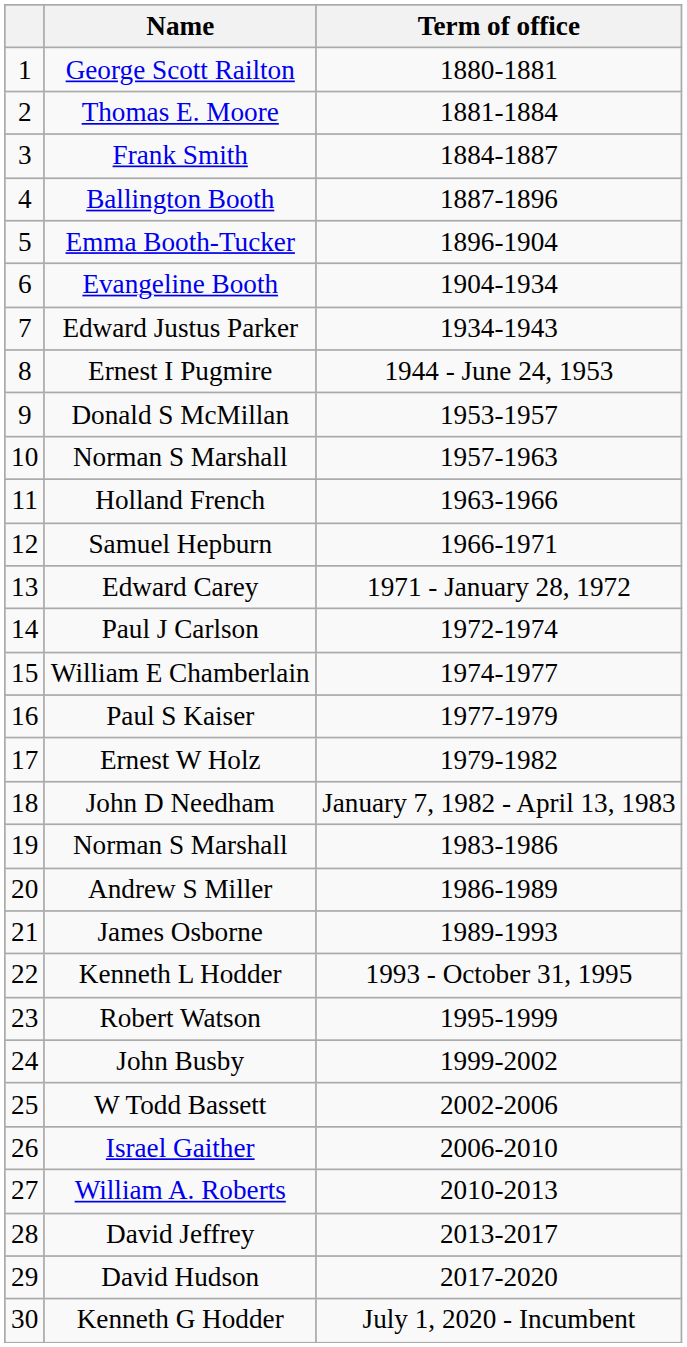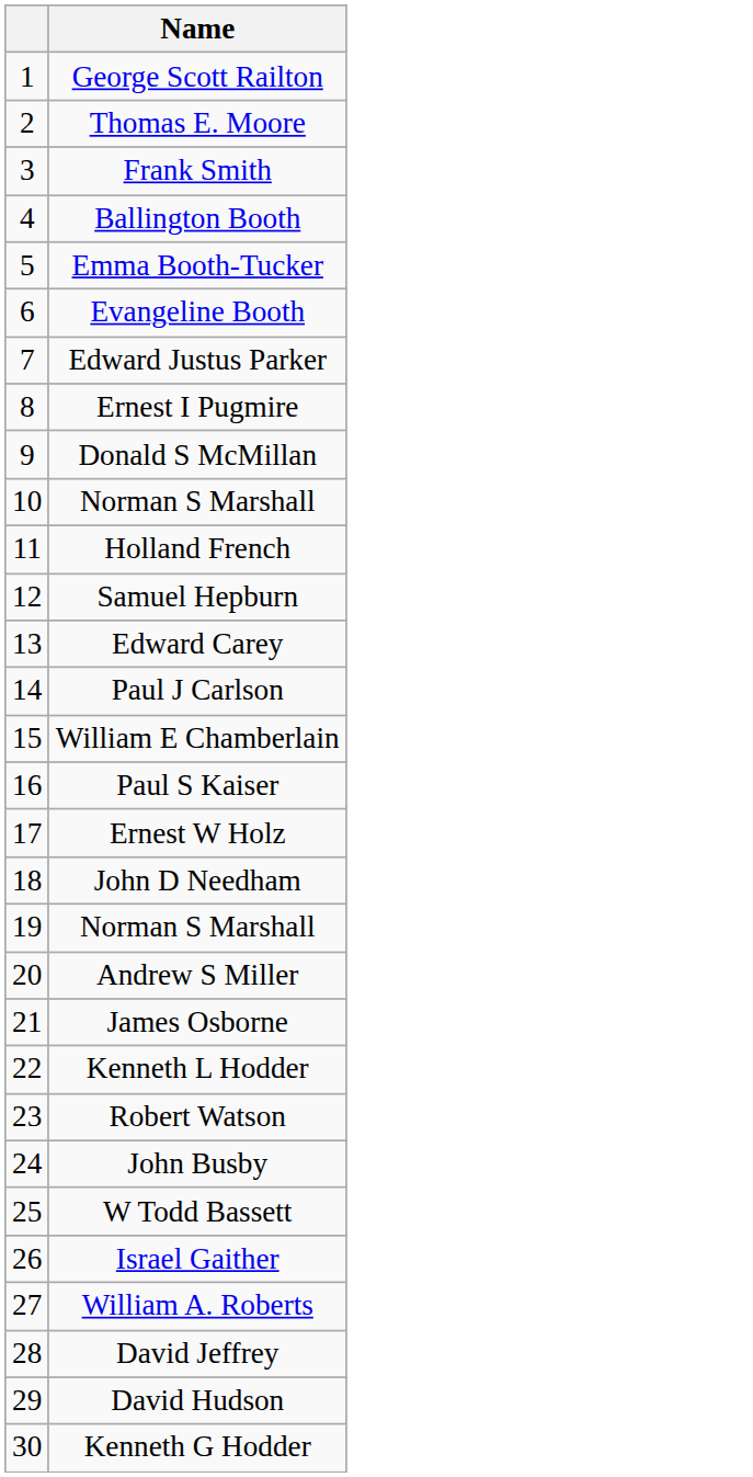 <table class="wikitable" style="text-align:center">
 <tr>
 <th></th>
 <th>Name</th>
-<th>Term of office</th>
 </tr>
 <tr>
 <td>1</td>
 <td><a href='#'>George Scott Railton</a></td>
-<td>1880-1881</td>
 </tr>
 <tr>
 <td>2</td>
 <td><a href='#'>Thomas E. Moore</a></td>
-<td>1881-1884</td>
 </tr>
 <tr>
 <td>3</td>
 <td><a href='#'>Frank Smith</a></td>
-<td>1884-1887</td>
 </tr>
 <tr>
 <td>4</td>
 <td><a href='#'>Ballington Booth</a></td>
-<td>1887-1896</td>
 </tr>
 <tr>
 <td>5</td>
 <td><a href='#'>Emma Booth-Tucker</a></td>
-<td>1896-1904</td>
 </tr>
 <tr>
 <td>6</td>
 <td><a href='#'>Evangeline Booth</a></td>
-<td>1904-1934</td>
 </tr>
 <tr>
 <td>7</td>
 <td>Edward Justus Parker</td>
-<td>1934-1943</td>
 </tr>
 <tr>
 <td>8</td>
 <td>Ernest I Pugmire</td>
-<td>1944 - June 24, 1953</td>
 </tr>
 <tr>
 <td>9</td>
 <td>Donald S McMillan</td>
-<td>1953-1957</td>
 </tr>
 <tr>
 <td>10</td>
 <td>Norman S Marshall</td>
-<td>1957-1963</td>
 </tr>
 <tr>
 <td>11</td>
 <td>Holland French</td>
-<td>1963-1966</td>
 </tr>
 <tr>
 <td>12</td>
 <td>Samuel Hepburn</td>
-<td>1966-1971</td>
 </tr>
 <tr>
 <td>13</td>
 <td>Edward Carey</td>
-<td>1971 - January 28, 1972</td>
 </tr>
 <tr>
 <td>14</td>
 <td>Paul J Carlson</td>
-<td>1972-1974</td>
 </tr>
 <tr>
 <td>15</td>
 <td>William E Chamberlain</td>
-<td>1974-1977</td>
 </tr>
 <tr>
 <td>16</td>
 <td>Paul S Kaiser</td>
-<td>1977-1979</td>
 </tr>
 <tr>
 <td>17</td>
 <td>Ernest W Holz</td>
-<td>1979-1982</td>
 </tr>
 <tr>
 <td>18</td>
 <td>John D Needham</td>
-<td>January 7, 1982 - April 13, 1983</td>
 </tr>
 <tr>
 <td>19</td>
 <td>Norman S Marshall</td>
-<td>1983-1986</td>
 </tr>
 <tr>
 <td>20</td>
 <td>Andrew S Miller</td>
-<td>1986-1989</td>
 </tr>
 <tr>
 <td>21</td>
 <td>James Osborne</td>
-<td>1989-1993</td>
 </tr>
 <tr>
 <td>22</td>
 <td>Kenneth L Hodder</td>
-<td>1993 - October 31, 1995</td>
 </tr>
 <tr>
 <td>23</td>
 <td>Robert Watson</td>
-<td>1995-1999</td>
 </tr>
 <tr>
 <td>24</td>
 <td>John Busby</td>
-<td>1999-2002</td>
 </tr>
 <tr>
 <td>25</td>
 <td>W Todd Bassett</td>
-<td>2002-2006</td>
 </tr>
 <tr>
 <td>26</td>
 <td><a href='#'>Israel Gaither</a></td>
-<td>2006-2010</td>
 </tr>
 <tr>
 <td>27</td>
 <td><a href='#'>William A. Roberts</a></td>
-<td>2010-2013</td>
 </tr>
 <tr>
 <td>28</td>
 <td>David Jeffrey</td>
-<td>2013-2017</td>
 </tr>
 <tr>
 <td>29</td>
 <td>David Hudson</td>
-<td>2017-2020</td>
 </tr>
 <tr>
 <td>30</td>
 <td>Kenneth G Hodder</td>
-<td>July 1, 2020 - Incumbent</td>
 </tr>
 </table>
